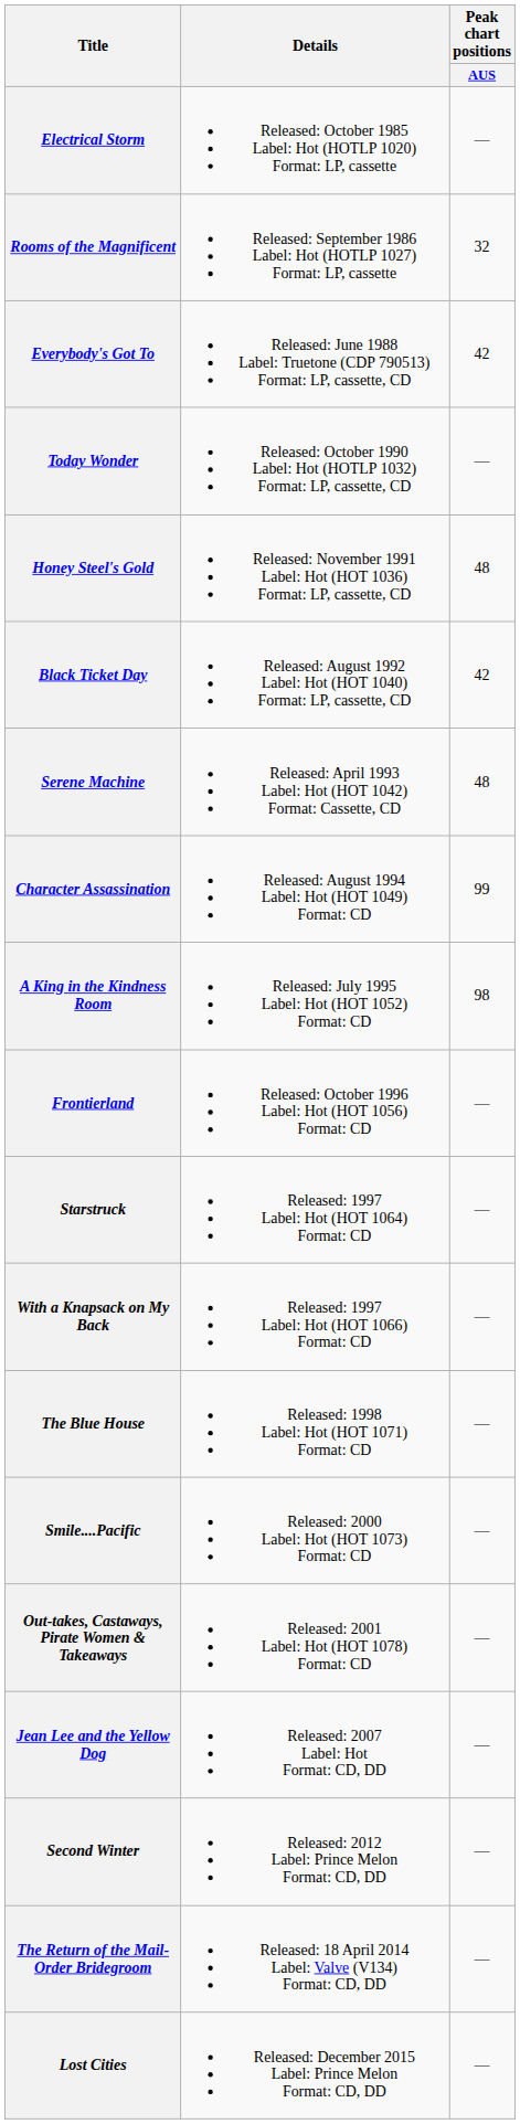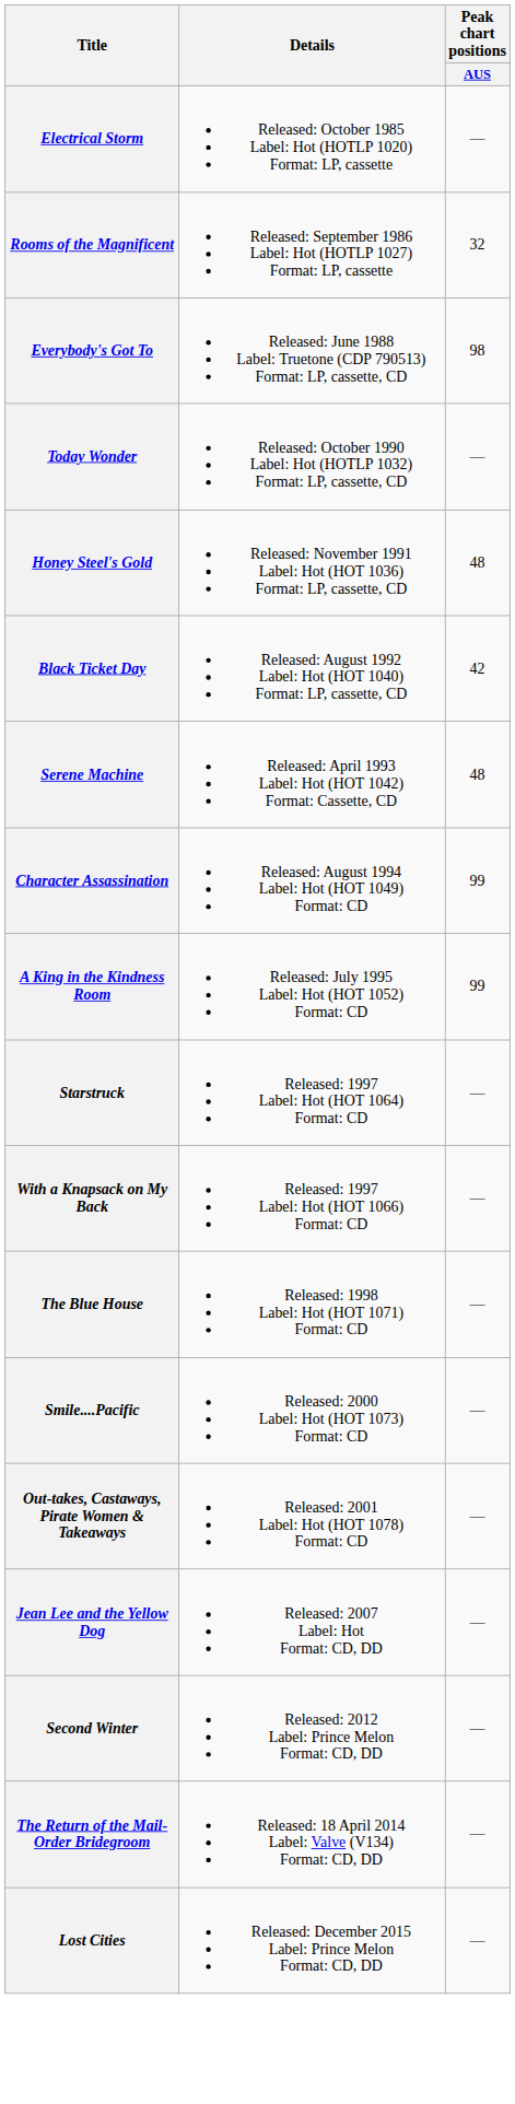 <table class="wikitable plainrowheaders" style="text-align:center;" border="1">
 <tr>
 <th scope="col" rowspan="2" style="width:11em;">Title</th>
 <th scope="col" rowspan="2" style="width:17em;">Details</th>
 <th scope="col" colspan="1">Peak chart positions</th>
 </tr>
 <tr>
 <th scope="col" style="width:3em;font-size:90%;"><a href='#'>AUS</a><br></th>
 </tr>
 <tr>
 <th scope="row"><em><a href='#'>Electrical Storm</a></em></th>
 <td><br><ul><li>Released: October 1985</li><li>Label: Hot (HOTLP 1020)</li><li>Format: LP, cassette</li></ul></td>
 <td>—</td>
 </tr>
 <tr>
 <th scope="row"><em><a href='#'>Rooms of the Magnificent</a></em></th>
 <td><br><ul><li>Released: September 1986</li><li>Label: Hot (HOTLP 1027)</li><li>Format: LP, cassette</li></ul></td>
 <td>32</td>
 </tr>
 <tr>
 <th scope="row"><em><a href='#'>Everybody's Got To</a></em></th>
 <td><br><ul><li>Released: June 1988</li><li>Label: Truetone (CDP 790513)</li><li>Format: LP, cassette, CD</li></ul></td>
-<td>42</td>
+<td>98</td>
 </tr>
 <tr>
 <th scope="row"><em><a href='#'>Today Wonder</a></em></th>
 <td><br><ul><li>Released: October 1990</li><li>Label: Hot (HOTLP 1032)</li><li>Format: LP, cassette, CD</li></ul></td>
 <td>—</td>
 </tr>
 <tr>
 <th scope="row"><em><a href='#'>Honey Steel's Gold</a></em></th>
 <td><br><ul><li>Released: November 1991</li><li>Label: Hot (HOT 1036)</li><li>Format: LP, cassette, CD</li></ul></td>
 <td>48</td>
 </tr>
 <tr>
 <th scope="row"><em><a href='#'>Black Ticket Day</a></em></th>
 <td><br><ul><li>Released: August 1992</li><li>Label: Hot (HOT 1040)</li><li>Format: LP, cassette, CD</li></ul></td>
 <td>42</td>
 </tr>
 <tr>
 <th scope="row"><em><a href='#'>Serene Machine</a></em></th>
 <td><br><ul><li>Released: April 1993</li><li>Label: Hot (HOT 1042)</li><li>Format: Cassette, CD</li></ul></td>
 <td>48</td>
 </tr>
 <tr>
 <th scope="row"><em><a href='#'>Character Assassination</a></em></th>
 <td><br><ul><li>Released: August 1994</li><li>Label: Hot (HOT 1049)</li><li>Format: CD</li></ul></td>
 <td>99</td>
 </tr>
 <tr>
 <th scope="row"><em><a href='#'>A King in the Kindness Room</a></em></th>
 <td><br><ul><li>Released: July 1995</li><li>Label: Hot (HOT 1052)</li><li>Format: CD</li></ul></td>
-<td>98</td>
-</tr>
-<tr>
-<th scope="row"><em><a href='#'>Frontierland</a></em></th>
-<td><br><ul><li>Released: October 1996</li><li>Label: Hot (HOT 1056)</li><li>Format: CD</li></ul></td>
-<td>—</td>
+<td>99</td>
 </tr>
 <tr>
 <th scope="row"><em>Starstruck</em></th>
 <td><br><ul><li>Released: 1997</li><li>Label: Hot (HOT 1064)</li><li>Format: CD</li></ul></td>
 <td>—</td>
 </tr>
 <tr>
 <th scope="row"><em>With a Knapsack on My Back</em></th>
 <td><br><ul><li>Released: 1997</li><li>Label: Hot (HOT 1066)</li><li>Format: CD</li></ul></td>
 <td>—</td>
 </tr>
 <tr>
 <th scope="row"><em>The Blue House</em></th>
 <td><br><ul><li>Released: 1998</li><li>Label: Hot (HOT 1071)</li><li>Format: CD</li></ul></td>
 <td>—</td>
 </tr>
 <tr>
 <th scope="row"><em>Smile....Pacific</em></th>
 <td><br><ul><li>Released: 2000</li><li>Label: Hot (HOT 1073)</li><li>Format: CD</li></ul></td>
 <td>—</td>
 </tr>
 <tr>
 <th scope="row"><em>Out-takes, Castaways, Pirate Women & Takeaways</em></th>
 <td><br><ul><li>Released: 2001</li><li>Label: Hot (HOT 1078)</li><li>Format: CD</li></ul></td>
 <td>—</td>
 </tr>
 <tr>
 <th scope="row"><em><a href='#'>Jean Lee and the Yellow Dog</a></em></th>
 <td><br><ul><li>Released: 2007</li><li>Label: Hot</li><li>Format: CD, DD</li></ul></td>
 <td>—</td>
 </tr>
 <tr>
 <th scope="row"><em>Second Winter</em></th>
 <td><br><ul><li>Released: 2012</li><li>Label: Prince Melon</li><li>Format: CD, DD</li></ul></td>
 <td>—</td>
 </tr>
 <tr>
 <th scope="row"><em><a href='#'>The Return of the Mail-Order Bridegroom</a></em></th>
 <td><br><ul><li>Released: 18 April 2014</li><li>Label: <a href='#'>Valve</a> (V134)</li><li>Format: CD, DD</li></ul></td>
 <td>—</td>
 </tr>
 <tr>
 <th scope="row"><em>Lost Cities</em></th>
 <td><br><ul><li>Released: December 2015</li><li>Label: Prince Melon</li><li>Format: CD, DD</li></ul></td>
 <td>—</td>
 </tr>
 </table>
